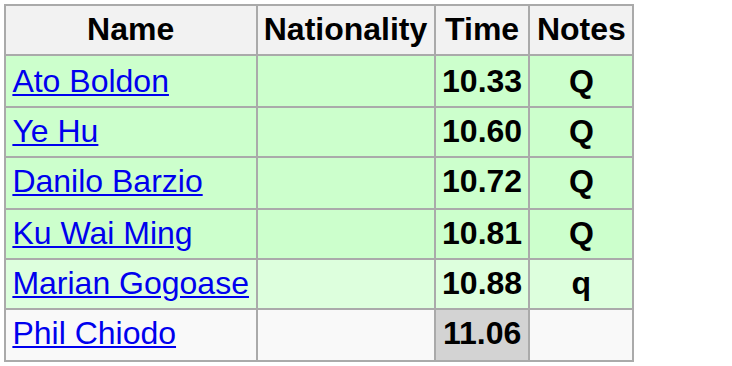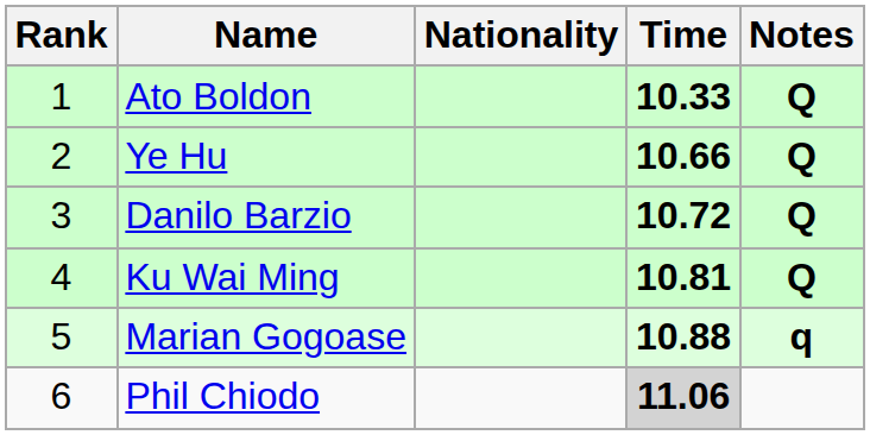 <table class="wikitable sortable" style="text-align:center">
 <tr>
+<th>Rank</th>
 <th>Name</th>
 <th>Nationality</th>
 <th>Time</th>
 <th>Notes</th>
 </tr>
 <tr bgcolor=ccffcc>
+<td>1</td>
 <td align=left><a href='#'>Ato Boldon</a></td>
 <td align=left></td>
 <td><strong>10.33</strong></td>
 <td><strong>Q</strong></td>
 </tr>
 <tr bgcolor=ccffcc>
+<td>2</td>
 <td align=left><a href='#'>Ye Hu</a></td>
 <td align=left></td>
-<td><strong>10.60</strong></td>
+<td><strong>10.66</strong></td>
 <td><strong>Q</strong></td>
 </tr>
 <tr bgcolor=ccffcc>
+<td>3</td>
 <td align=left><a href='#'>Danilo Barzio</a></td>
 <td align=left></td>
 <td><strong>10.72</strong></td>
 <td><strong>Q</strong></td>
 </tr>
 <tr bgcolor=ccffcc>
+<td>4</td>
 <td align=left><a href='#'>Ku Wai Ming</a></td>
 <td align=left></td>
 <td><strong>10.81</strong></td>
 <td><strong>Q</strong></td>
 </tr>
 <tr bgcolor=ddffdd>
+<td>5</td>
 <td align=left><a href='#'>Marian Gogoase</a></td>
 <td align=left></td>
 <td><strong>10.88</strong></td>
 <td><strong>q</strong></td>
 </tr>
 <tr>
+<td>6</td>
 <td align=left><a href='#'>Phil Chiodo</a></td>
 <td align=left></td>
 <td style="background: lightgrey;"><strong>11.06</strong></td>
 <td></td>
 </tr>
 </table>
